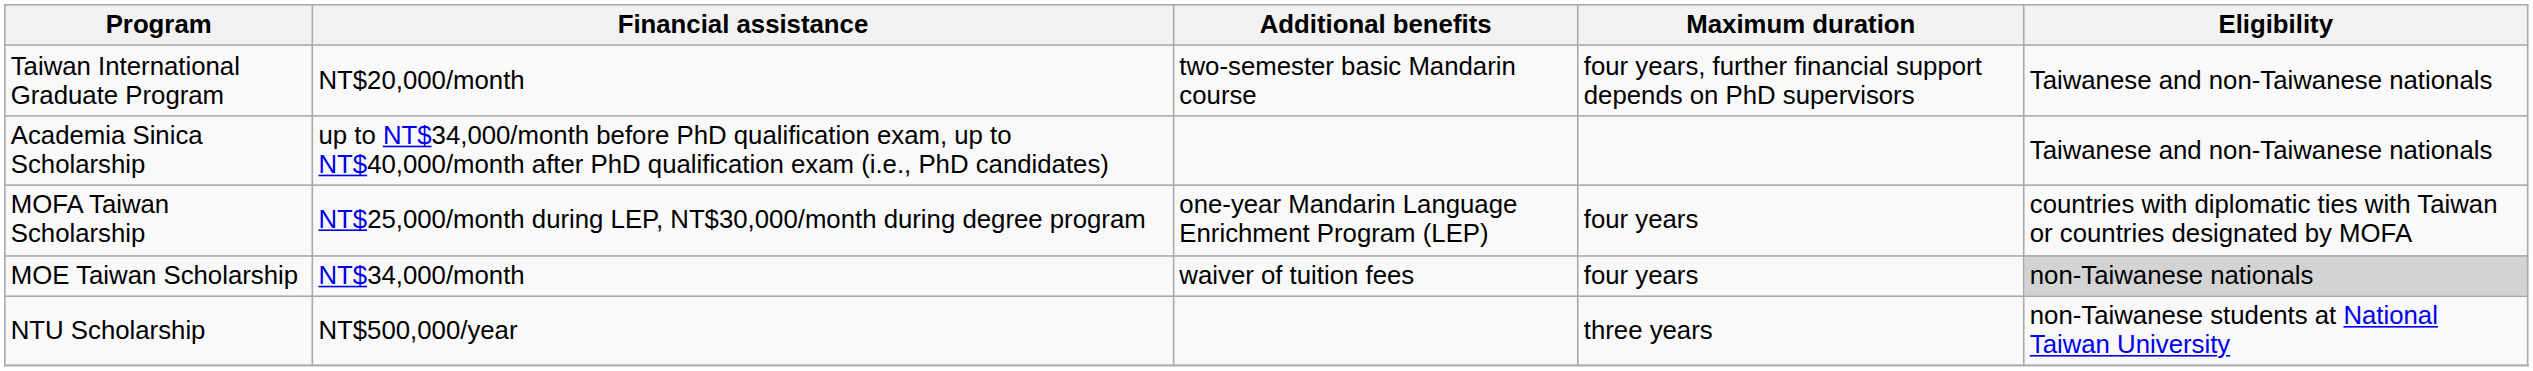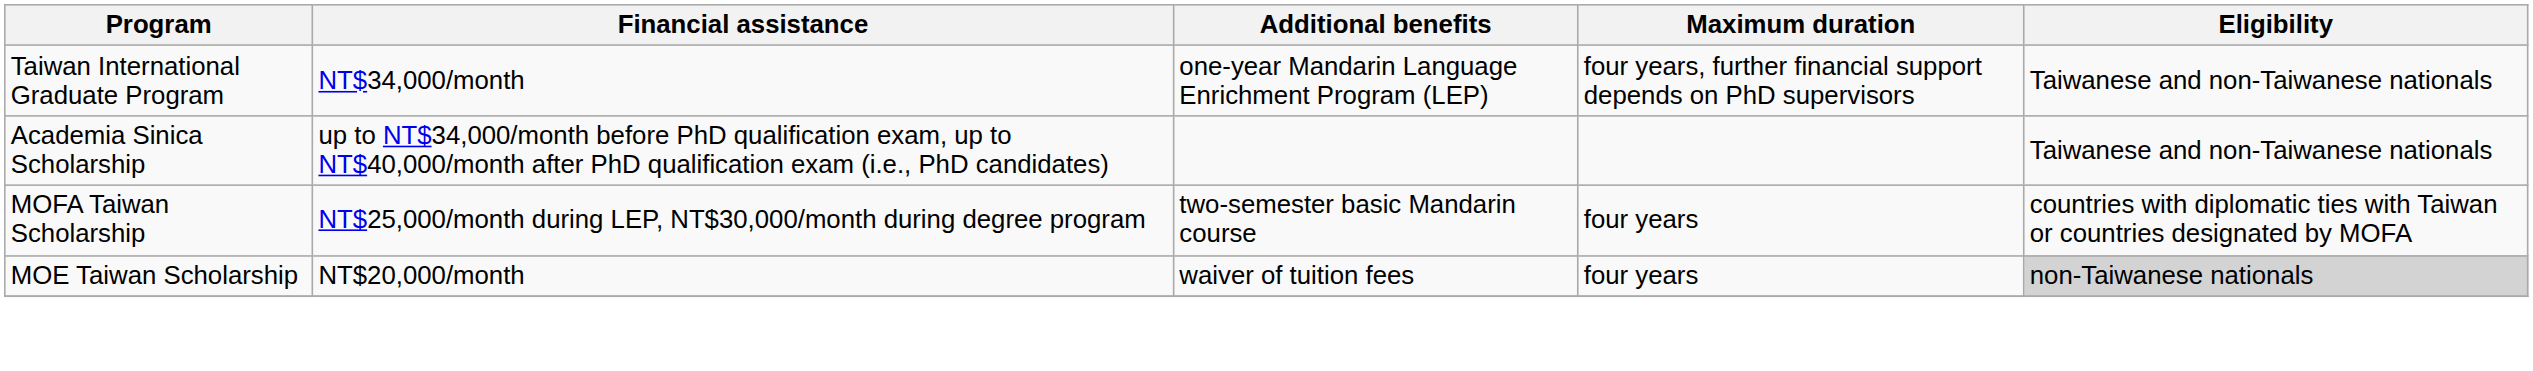 <table class=wikitable>
 <tr>
 <th>Program</th>
 <th>Financial assistance</th>
 <th>Additional benefits</th>
 <th>Maximum duration</th>
 <th>Eligibility</th>
 </tr>
 <tr>
 <td>Taiwan International Graduate Program</td>
-<td>NT$20,000/month</td>
-<td>two-semester basic Mandarin course</td>
+<td><a href='#'>NT$</a>34,000/month</td>
+<td>one-year Mandarin Language Enrichment Program (LEP)</td>
 <td>four years, further financial support depends on PhD supervisors</td>
 <td>Taiwanese and non-Taiwanese nationals</td>
 </tr>
 <tr>
 <td>Academia Sinica Scholarship</td>
 <td>up to <a href='#'>NT$</a>34,000/month before PhD qualification exam, up to <a href='#'>NT$</a>40,000/month after PhD qualification exam (i.e., PhD candidates)</td>
 <td></td>
 <td></td>
 <td>Taiwanese and non-Taiwanese nationals</td>
 </tr>
 <tr>
 <td>MOFA Taiwan Scholarship</td>
 <td><a href='#'>NT$</a>25,000/month during LEP, NT$30,000/month during degree program</td>
-<td>one-year Mandarin Language Enrichment Program (LEP)</td>
+<td>two-semester basic Mandarin course</td>
 <td>four years</td>
 <td>countries with diplomatic ties with Taiwan or countries designated by MOFA</td>
 </tr>
 <tr>
 <td>MOE Taiwan Scholarship</td>
-<td><a href='#'>NT$</a>34,000/month</td>
+<td>NT$20,000/month</td>
 <td>waiver of tuition fees</td>
 <td>four years</td>
 <td style="background: lightgrey;">non-Taiwanese nationals</td>
 </tr>
 <tr>
-<td>NTU Scholarship</td>
-<td>NT$500,000/year</td>
-<td></td>
-<td>three years</td>
-<td>non-Taiwanese students at <a href='#'>National Taiwan University</a></td>
-</tr>
-<tr>
 </tr>
 </table>
